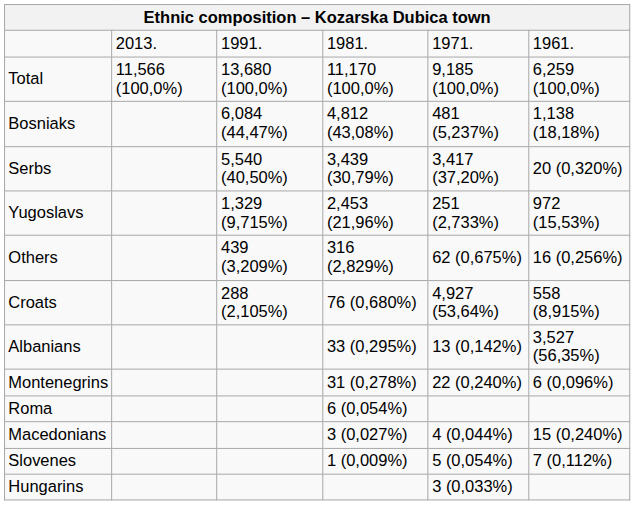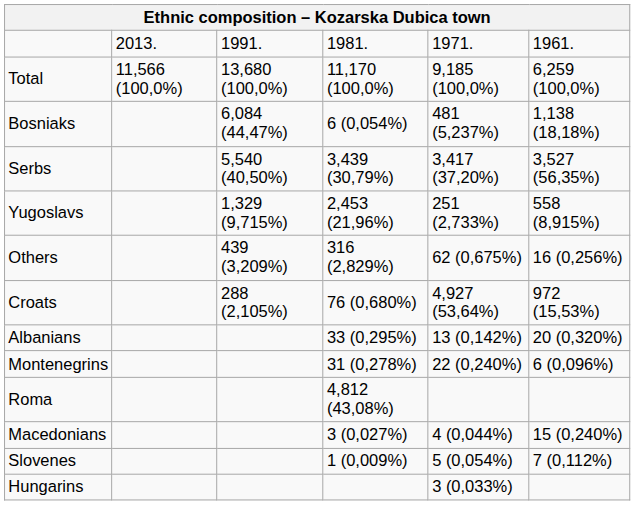 <table class="wikitable">
 <tr>
 <th colspan="8">Ethnic composition – Kozarska Dubica town</th>
 </tr>
 <tr>
 <td></td>
 <td>2013.</td>
 <td>1991.</td>
 <td>1981.</td>
 <td>1971.</td>
 <td>1961.</td>
 </tr>
 <tr>
 <td>Total</td>
 <td>11,566 (100,0%)</td>
 <td>13,680 (100,0%)</td>
 <td>11,170 (100,0%)</td>
 <td>9,185 (100,0%)</td>
 <td>6,259 (100,0%)</td>
 </tr>
 <tr>
 <td>Bosniaks</td>
 <td></td>
 <td>6,084 (44,47%)</td>
-<td>4,812 (43,08%)</td>
+<td>6 (0,054%)</td>
 <td>481 (5,237%)</td>
 <td>1,138 (18,18%)</td>
 </tr>
 <tr>
 <td>Serbs</td>
 <td></td>
 <td>5,540 (40,50%)</td>
 <td>3,439 (30,79%)</td>
 <td>3,417 (37,20%)</td>
-<td>20 (0,320%)</td>
+<td>3,527 (56,35%)</td>
 </tr>
 <tr>
 <td>Yugoslavs</td>
 <td></td>
 <td>1,329 (9,715%)</td>
 <td>2,453 (21,96%)</td>
 <td>251 (2,733%)</td>
-<td>972 (15,53%)</td>
+<td>558 (8,915%)</td>
 </tr>
 <tr>
 <td>Others</td>
 <td></td>
 <td>439 (3,209%)</td>
 <td>316 (2,829%)</td>
 <td>62 (0,675%)</td>
 <td>16 (0,256%)</td>
 </tr>
 <tr>
 <td>Croats</td>
 <td></td>
 <td>288 (2,105%)</td>
 <td>76 (0,680%)</td>
 <td>4,927 (53,64%)</td>
-<td>558 (8,915%)</td>
+<td>972 (15,53%)</td>
 </tr>
 <tr>
 <td>Albanians</td>
 <td></td>
 <td></td>
 <td>33 (0,295%)</td>
 <td>13 (0,142%)</td>
-<td>3,527 (56,35%)</td>
+<td>20 (0,320%)</td>
 </tr>
 <tr>
 <td>Montenegrins</td>
 <td></td>
 <td></td>
 <td>31 (0,278%)</td>
 <td>22 (0,240%)</td>
 <td>6 (0,096%)</td>
 </tr>
 <tr>
 <td>Roma</td>
 <td></td>
 <td></td>
-<td>6 (0,054%)</td>
+<td>4,812 (43,08%)</td>
 <td></td>
 <td></td>
 </tr>
 <tr>
 <td>Macedonians</td>
 <td></td>
 <td></td>
 <td>3 (0,027%)</td>
 <td>4 (0,044%)</td>
 <td>15 (0,240%)</td>
 </tr>
 <tr>
 <td>Slovenes</td>
 <td></td>
 <td></td>
 <td>1 (0,009%)</td>
 <td>5 (0,054%)</td>
 <td>7 (0,112%)</td>
 </tr>
 <tr>
 <td>Hungarins</td>
 <td></td>
 <td></td>
 <td></td>
 <td>3 (0,033%)</td>
 <td></td>
 </tr>
 </table>
